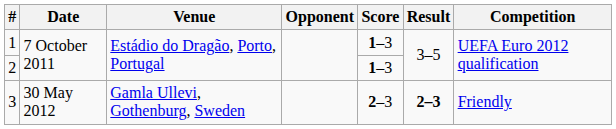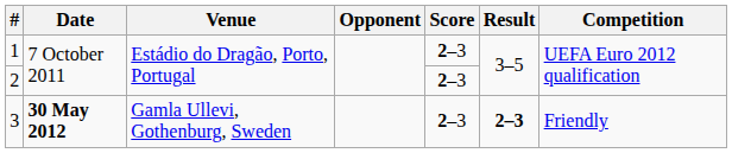 <table class="wikitable">
 <tr>
 <th>#</th>
 <th>Date</th>
 <th>Venue</th>
 <th>Opponent</th>
 <th>Score</th>
 <th>Result</th>
 <th>Competition</th>
 </tr>
 <tr>
 <td>1</td>
 <td rowspan=2>7 October 2011</td>
 <td rowspan=2><a href='#'>Estádio do Dragão</a>, <a href='#'>Porto</a>, <a href='#'>Portugal</a></td>
 <td rowspan=2></td>
-<td align=center><strong>1</strong>–3</td>
+<td align=center><strong>2</strong>–3</td>
 <td rowspan=2 align=center>3–5</td>
 <td rowspan=2><a href='#'>UEFA Euro 2012 qualification</a></td>
 </tr>
 <tr>
 <td>2</td>
-<td align=center><strong>1</strong>–3</td>
+<td align=center><strong>2</strong>–3</td>
 </tr>
 <tr>
 <td>3</td>
-<td>30 May 2012</td>
+<td><strong>30 May 2012</strong></td>
 <td><a href='#'>Gamla Ullevi</a>, <a href='#'>Gothenburg</a>, <a href='#'>Sweden</a></td>
 <td></td>
 <td align=center><strong>2</strong>–3</td>
 <td align=center><strong>2–3</strong></td>
 <td><a href='#'>Friendly</a></td>
 </tr>
 </table>
